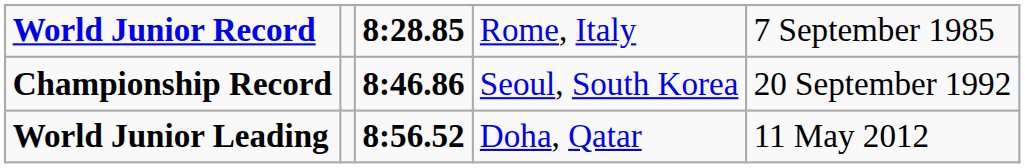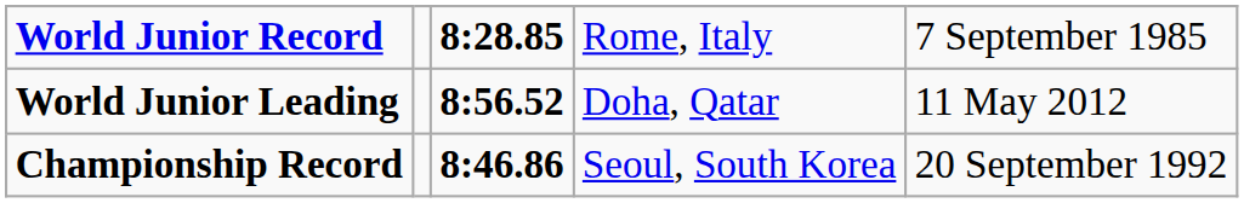 <table class="wikitable">
 <tr>
 <td><strong><a href='#'>World Junior Record</a></strong></td>
 <td></td>
 <td><strong>8:28.85</strong></td>
 <td><a href='#'>Rome</a>, <a href='#'>Italy</a></td>
 <td>7 September 1985</td>
 </tr>
 <tr>
+<td><strong>World Junior Leading</strong></td>
+<td></td>
+<td><strong>8:56.52</strong></td>
+<td><a href='#'>Doha</a>, <a href='#'>Qatar</a></td>
+<td>11 May 2012</td>
+</tr>
+<tr>
 <td><strong>Championship Record</strong></td>
 <td></td>
 <td><strong>8:46.86</strong></td>
 <td><a href='#'>Seoul</a>, <a href='#'>South Korea</a></td>
 <td>20 September 1992</td>
 </tr>
-<tr>
-<td><strong>World Junior Leading</strong></td>
-<td></td>
-<td><strong>8:56.52</strong></td>
-<td><a href='#'>Doha</a>, <a href='#'>Qatar</a></td>
-<td>11 May 2012</td>
-</tr>
 </table>
